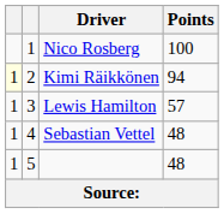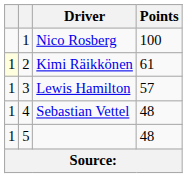 <table class="wikitable" style="font-size: 85%;">
 <tr>
 <th></th>
 <th></th>
 <th>Driver</th>
 <th>Points</th>
 </tr>
 <tr>
 <td align="left"></td>
 <td align="center">1</td>
 <td> <a href='#'>Nico Rosberg</a></td>
 <td align="left">100</td>
 </tr>
 <tr>
 <td align="left" style="background: lightyellow;"> 1</td>
 <td align="center">2</td>
 <td> <a href='#'>Kimi Räikkönen</a></td>
-<td align="left">94</td>
+<td align="left">61</td>
 </tr>
 <tr>
 <td align="left"> 1</td>
 <td align="center">3</td>
 <td> <a href='#'>Lewis Hamilton</a></td>
 <td align="left">57</td>
 </tr>
 <tr>
 <td align="left"> 1</td>
 <td align="center">4</td>
 <td> <a href='#'>Sebastian Vettel</a></td>
 <td align="left">48</td>
 </tr>
 <tr>
 <td align="left"> 1</td>
 <td align="center">5</td>
 <td></td>
 <td align="left">48</td>
 </tr>
 <tr>
 <th colspan=4>Source:</th>
 </tr>
 </table>
